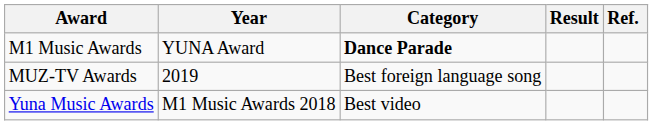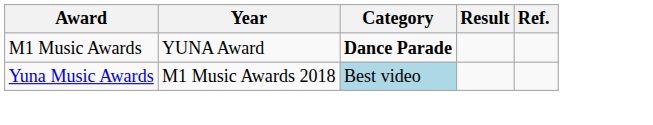 <table class="wikitable">
 <tr>
 <th>Award</th>
 <th>Year</th>
 <th>Category</th>
 <th>Result</th>
 <th class="unsortable">Ref. </th>
 </tr>
 <tr>
 <td>M1 Music Awards</td>
 <td>YUNA Award</td>
 <td><strong>Dance Parade</strong></td>
 <td></td>
 <td align="center"></td>
 </tr>
 <tr>
-<td>MUZ-TV Awards</td>
-<td>2019</td>
-<td>Best foreign language song</td>
-<td></td>
-<td align="center"></td>
-</tr>
-<tr>
 <td><a href='#'>Yuna Music Awards</a></td>
 <td>M1 Music Awards 2018</td>
-<td>Best video</td>
+<td style="background: lightblue;">Best video</td>
 <td></td>
 <td rowspan="6" align="center"></td>
 </tr>
 </table>
